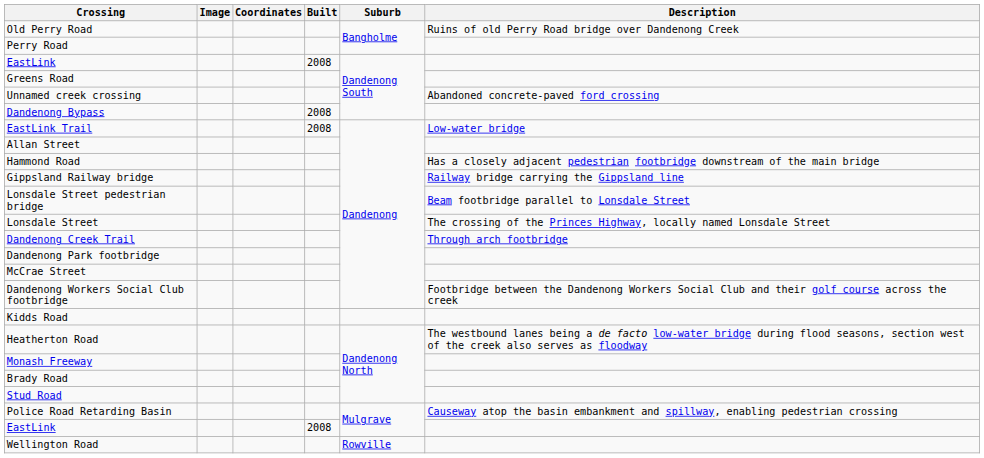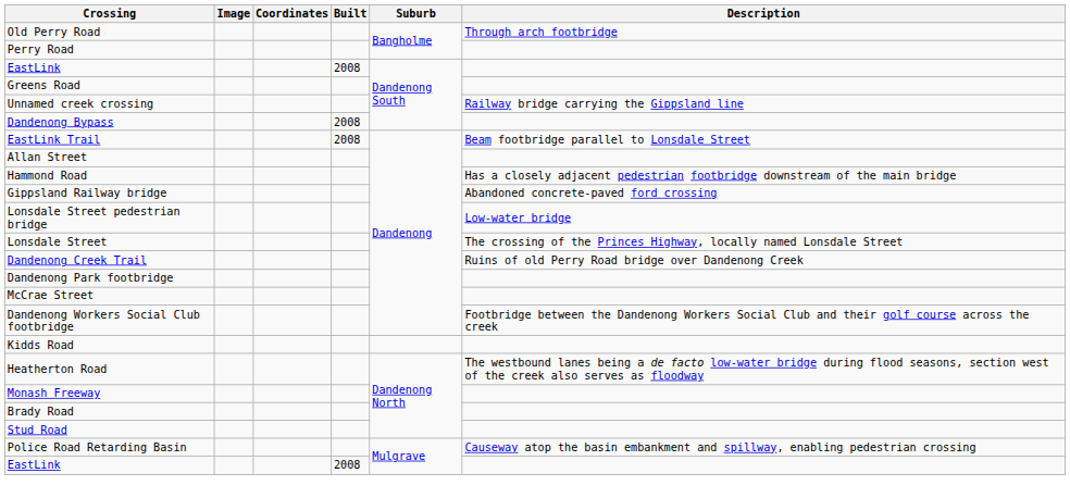 <table class="wikitable">
 <tr>
 <th>Crossing</th>
 <th>Image</th>
 <th>Coordinates</th>
 <th>Built</th>
 <th>Suburb</th>
 <th>Description</th>
 </tr>
 <tr>
 <td>Old Perry Road</td>
 <td></td>
 <td></td>
 <td></td>
 <td rowspan=2><a href='#'>Bangholme</a></td>
-<td>Ruins of old Perry Road bridge over Dandenong Creek </td>
+<td><a href='#'>Through arch footbridge</a></td>
 </tr>
 <tr>
 <td>Perry Road</td>
 <td></td>
 <td></td>
 <td></td>
 <td></td>
 </tr>
 <tr>
 <td><a href='#'>EastLink</a></td>
 <td></td>
 <td></td>
 <td>2008</td>
 <td rowspan=4><a href='#'>Dandenong South</a></td>
 <td></td>
 </tr>
 <tr>
 <td>Greens Road</td>
 <td></td>
 <td></td>
 <td></td>
 <td></td>
 </tr>
 <tr>
 <td>Unnamed creek crossing</td>
 <td></td>
 <td></td>
 <td></td>
-<td>Abandoned concrete-paved <a href='#'>ford crossing</a></td>
+<td><a href='#'>Railway</a> bridge carrying the <a href='#'>Gippsland line</a></td>
 </tr>
 <tr>
 <td><a href='#'>Dandenong Bypass</a></td>
 <td></td>
 <td></td>
 <td>2008</td>
 <td></td>
 </tr>
 <tr>
 <td><a href='#'>EastLink Trail</a></td>
 <td></td>
 <td></td>
 <td>2008</td>
 <td rowspan=10><a href='#'>Dandenong</a></td>
-<td><a href='#'>Low-water bridge</a></td>
+<td><a href='#'>Beam</a> footbridge parallel to <a href='#'>Lonsdale Street</a></td>
 </tr>
 <tr>
 <td>Allan Street</td>
 <td></td>
 <td></td>
 <td></td>
 <td></td>
 </tr>
 <tr>
 <td>Hammond Road</td>
 <td></td>
 <td></td>
 <td></td>
 <td>Has a closely adjacent <a href='#'>pedestrian</a> <a href='#'>footbridge</a> downstream of the main bridge</td>
 </tr>
 <tr>
 <td>Gippsland Railway bridge</td>
 <td></td>
 <td></td>
 <td></td>
-<td><a href='#'>Railway</a> bridge carrying the <a href='#'>Gippsland line</a></td>
+<td>Abandoned concrete-paved <a href='#'>ford crossing</a></td>
 </tr>
 <tr>
 <td>Lonsdale Street pedestrian bridge</td>
 <td></td>
 <td></td>
 <td></td>
-<td><a href='#'>Beam</a> footbridge parallel to <a href='#'>Lonsdale Street</a></td>
+<td><a href='#'>Low-water bridge</a></td>
 </tr>
 <tr>
 <td>Lonsdale Street</td>
 <td></td>
 <td></td>
 <td></td>
 <td>The crossing of the <a href='#'>Princes Highway</a>, locally named Lonsdale Street</td>
 </tr>
 <tr>
 <td><a href='#'>Dandenong Creek Trail</a></td>
 <td></td>
 <td></td>
 <td></td>
-<td><a href='#'>Through arch footbridge</a></td>
+<td>Ruins of old Perry Road bridge over Dandenong Creek </td>
 </tr>
 <tr>
 <td>Dandenong Park footbridge</td>
 <td></td>
 <td></td>
 <td></td>
 <td></td>
 </tr>
 <tr>
 <td>McCrae Street</td>
 <td></td>
 <td></td>
 <td></td>
 <td></td>
 </tr>
 <tr>
 <td>Dandenong Workers Social Club footbridge</td>
 <td></td>
 <td></td>
 <td></td>
 <td>Footbridge between the Dandenong Workers Social Club and their <a href='#'>golf course</a> across the creek</td>
 </tr>
 <tr>
 <td>Kidds Road</td>
 <td></td>
 <td></td>
 <td></td>
 <td></td>
 </tr>
 <tr>
 <td>Heatherton Road</td>
 <td></td>
 <td></td>
 <td></td>
 <td rowspan=4><a href='#'>Dandenong North</a></td>
 <td>The westbound lanes being a <em>de facto</em> <a href='#'>low-water bridge</a> during flood seasons, section west of the creek also serves as <a href='#'>floodway</a></td>
 </tr>
 <tr>
 <td><a href='#'>Monash Freeway</a></td>
 <td></td>
 <td></td>
 <td></td>
 <td></td>
 </tr>
 <tr>
 <td>Brady Road</td>
 <td></td>
 <td></td>
 <td></td>
 <td></td>
 </tr>
 <tr>
 <td><a href='#'>Stud Road</a></td>
 <td></td>
 <td></td>
 <td></td>
 <td></td>
 </tr>
 <tr>
 <td>Police Road Retarding Basin</td>
 <td></td>
 <td></td>
 <td></td>
 <td rowspan=2><a href='#'>Mulgrave</a></td>
 <td><a href='#'>Causeway</a> atop the basin embankment and <a href='#'>spillway</a>, enabling pedestrian crossing</td>
 </tr>
 <tr>
 <td><a href='#'>EastLink</a></td>
 <td></td>
 <td></td>
 <td>2008</td>
 <td></td>
 </tr>
-<tr>
-<td>Wellington Road</td>
-<td></td>
-<td></td>
-<td></td>
-<td><a href='#'>Rowville</a></td>
-<td></td>
-</tr>
 </table>
